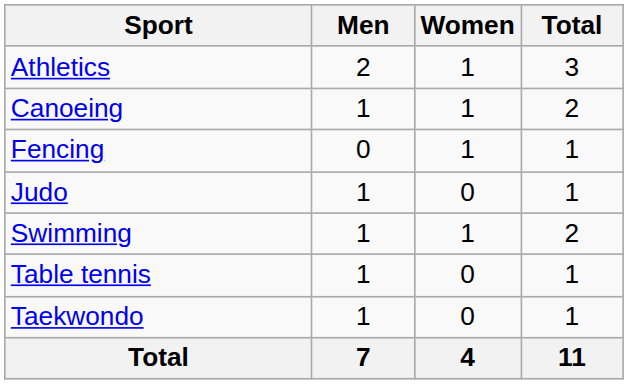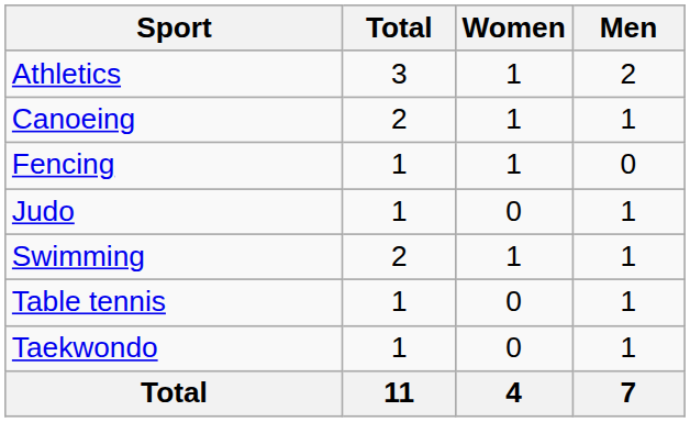 <table class="wikitable sortable" style="text-align:center;">
 <tr>
 <th width=180>Sport</th>
+<th width=55>Total</th>
+<th width=55>Women</th>
 <th width=55>Men</th>
-<th width=55>Women</th>
-<th width=55>Total</th>
 </tr>
 <tr>
 <td align=left><a href='#'>Athletics</a></td>
-<td>2</td>
-<td>1</td>
 <td>3</td>
-</tr>
-<tr>
-<td align=left><a href='#'>Canoeing</a></td>
-<td>1</td>
 <td>1</td>
 <td>2</td>
 </tr>
 <tr>
-<td align=left><a href='#'>Fencing</a></td>
-<td>0</td>
+<td align=left><a href='#'>Canoeing</a></td>
+<td>2</td>
 <td>1</td>
 <td>1</td>
+</tr>
+<tr>
+<td align=left><a href='#'>Fencing</a></td>
+<td>1</td>
+<td>1</td>
+<td>0</td>
 </tr>
 <tr>
 <td align=left><a href='#'>Judo</a></td>
 <td>1</td>
 <td>0</td>
 <td>1</td>
 </tr>
 <tr>
 <td align=left><a href='#'>Swimming</a></td>
+<td>2</td>
 <td>1</td>
 <td>1</td>
-<td>2</td>
 </tr>
 <tr>
 <td align=left><a href='#'>Table tennis</a></td>
 <td>1</td>
 <td>0</td>
 <td>1</td>
 </tr>
 <tr>
 <td align=left><a href='#'>Taekwondo</a></td>
 <td>1</td>
 <td>0</td>
 <td>1</td>
 </tr>
 <tr>
 <th>Total</th>
+<th>11</th>
+<th>4</th>
 <th>7</th>
-<th>4</th>
-<th>11</th>
 </tr>
 </table>
